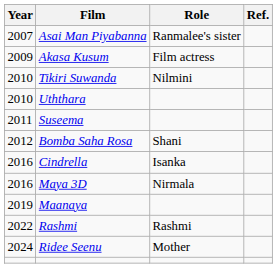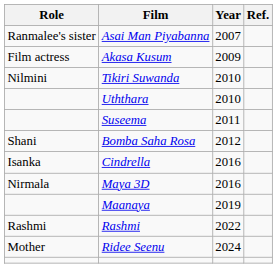 <table class="wikitable" style="font-size:95%;">
 <tr style="text-align:center;">
+<th>Role</th>
+<th>Film</th>
 <th>Year</th>
-<th>Film</th>
-<th>Role</th>
 <th>Ref.</th>
 </tr>
 <tr>
+<td>Ranmalee's sister</td>
+<td><em><a href='#'>Asai Man Piyabanna</a></em></td>
 <td>2007</td>
-<td><em><a href='#'>Asai Man Piyabanna</a></em></td>
-<td>Ranmalee's sister</td>
 <td></td>
 </tr>
 <tr>
+<td>Film actress</td>
+<td><em><a href='#'>Akasa Kusum</a></em></td>
 <td>2009</td>
-<td><em><a href='#'>Akasa Kusum</a></em></td>
-<td>Film actress</td>
 <td></td>
 </tr>
 <tr>
+<td>Nilmini</td>
+<td><em><a href='#'>Tikiri Suwanda</a></em></td>
 <td>2010</td>
-<td><em><a href='#'>Tikiri Suwanda</a></em></td>
-<td>Nilmini</td>
 <td></td>
 </tr>
 <tr>
+<td></td>
+<td><em><a href='#'>Uththara</a></em></td>
 <td>2010</td>
-<td><em><a href='#'>Uththara</a></em></td>
-<td></td>
 <td></td>
 </tr>
 <tr>
+<td></td>
+<td><em><a href='#'>Suseema</a></em></td>
 <td>2011</td>
-<td><em><a href='#'>Suseema</a></em></td>
-<td></td>
 <td></td>
 </tr>
 <tr>
+<td>Shani</td>
+<td><em><a href='#'>Bomba Saha Rosa</a></em></td>
 <td>2012</td>
-<td><em><a href='#'>Bomba Saha Rosa</a></em></td>
-<td>Shani</td>
 <td></td>
 </tr>
 <tr>
+<td>Isanka</td>
+<td><em><a href='#'>Cindrella</a></em></td>
 <td>2016</td>
-<td><em><a href='#'>Cindrella</a></em></td>
-<td>Isanka</td>
 <td></td>
 </tr>
 <tr>
+<td>Nirmala</td>
+<td><em><a href='#'>Maya 3D</a></em></td>
 <td>2016</td>
-<td><em><a href='#'>Maya 3D</a></em></td>
-<td>Nirmala</td>
 <td></td>
 </tr>
 <tr>
+<td></td>
+<td><em><a href='#'>Maanaya</a></em></td>
 <td>2019</td>
-<td><em><a href='#'>Maanaya</a></em></td>
-<td></td>
 <td></td>
 </tr>
 <tr>
+<td>Rashmi</td>
+<td><em><a href='#'>Rashmi</a></em></td>
 <td>2022</td>
-<td><em><a href='#'>Rashmi</a></em></td>
-<td>Rashmi</td>
 <td></td>
 </tr>
 <tr>
+<td>Mother</td>
+<td><em><a href='#'>Ridee Seenu</a></em></td>
 <td>2024</td>
-<td><em><a href='#'>Ridee Seenu</a></em></td>
-<td>Mother</td>
 <td></td>
 </tr>
 <tr>
 <td></td>
 <td></td>
 <td></td>
 <td></td>
 </tr>
 </table>
